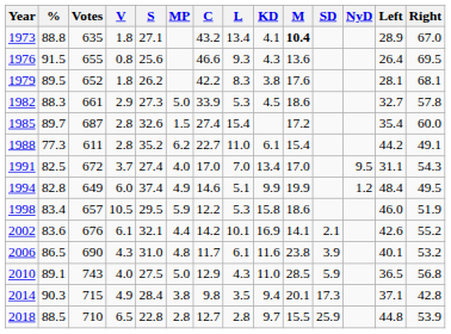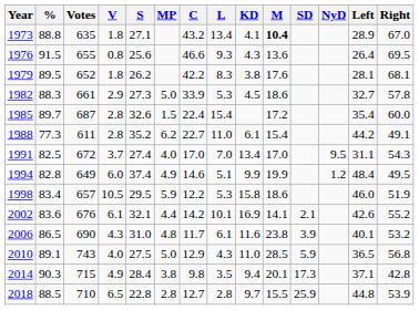 <table class="wikitable sortable" style=text-align:right>
 <tr>
 <th>Year</th>
 <th>%</th>
 <th>Votes</th>
 <th><a href='#'>V</a></th>
 <th><a href='#'>S</a></th>
 <th><a href='#'>MP</a></th>
 <th><a href='#'>C</a></th>
 <th><a href='#'>L</a></th>
 <th><a href='#'>KD</a></th>
 <th><a href='#'>M</a></th>
 <th><a href='#'>SD</a></th>
 <th><a href='#'>NyD</a></th>
 <th>Left</th>
 <th>Right</th>
 </tr>
 <tr>
 <td align=left><a href='#'>1973</a></td>
 <td>88.8</td>
 <td>635</td>
 <td>1.8</td>
 <td>27.1</td>
 <td></td>
 <td>43.2</td>
 <td>13.4</td>
 <td>4.1</td>
 <td><strong>10.4</strong></td>
 <td></td>
 <td></td>
 <td>28.9</td>
 <td>67.0</td>
 </tr>
 <tr>
 <td align=left><a href='#'>1976</a></td>
 <td>91.5</td>
 <td>655</td>
 <td>0.8</td>
 <td>25.6</td>
 <td></td>
 <td>46.6</td>
 <td>9.3</td>
 <td>4.3</td>
 <td>13.6</td>
 <td></td>
 <td></td>
 <td>26.4</td>
 <td>69.5</td>
 </tr>
 <tr>
 <td align=left><a href='#'>1979</a></td>
 <td>89.5</td>
 <td>652</td>
 <td>1.8</td>
 <td>26.2</td>
 <td></td>
 <td>42.2</td>
 <td>8.3</td>
 <td>3.8</td>
 <td>17.6</td>
 <td></td>
 <td></td>
 <td>28.1</td>
 <td>68.1</td>
 </tr>
 <tr>
 <td align=left><a href='#'>1982</a></td>
 <td>88.3</td>
 <td>661</td>
 <td>2.9</td>
 <td>27.3</td>
 <td>5.0</td>
 <td>33.9</td>
 <td>5.3</td>
 <td>4.5</td>
 <td>18.6</td>
 <td></td>
 <td></td>
 <td>32.7</td>
 <td>57.8</td>
 </tr>
 <tr>
 <td align=left><a href='#'>1985</a></td>
 <td>89.7</td>
 <td>687</td>
 <td>2.8</td>
 <td>32.6</td>
 <td>1.5</td>
-<td>27.4</td>
+<td>22.4</td>
 <td>15.4</td>
 <td></td>
 <td>17.2</td>
 <td></td>
 <td></td>
 <td>35.4</td>
 <td>60.0</td>
 </tr>
 <tr>
 <td align=left><a href='#'>1988</a></td>
 <td>77.3</td>
 <td>611</td>
 <td>2.8</td>
 <td>35.2</td>
 <td>6.2</td>
 <td>22.7</td>
 <td>11.0</td>
 <td>6.1</td>
 <td>15.4</td>
 <td></td>
 <td></td>
 <td>44.2</td>
 <td>49.1</td>
 </tr>
 <tr>
 <td align=left><a href='#'>1991</a></td>
 <td>82.5</td>
 <td>672</td>
 <td>3.7</td>
 <td>27.4</td>
 <td>4.0</td>
 <td>17.0</td>
 <td>7.0</td>
 <td>13.4</td>
 <td>17.0</td>
 <td></td>
 <td>9.5</td>
 <td>31.1</td>
 <td>54.3</td>
 </tr>
 <tr>
 <td align=left><a href='#'>1994</a></td>
 <td>82.8</td>
 <td>649</td>
 <td>6.0</td>
 <td>37.4</td>
 <td>4.9</td>
 <td>14.6</td>
 <td>5.1</td>
 <td>9.9</td>
 <td>19.9</td>
 <td></td>
 <td>1.2</td>
 <td>48.4</td>
 <td>49.5</td>
 </tr>
 <tr>
 <td align=left><a href='#'>1998</a></td>
 <td>83.4</td>
 <td>657</td>
 <td>10.5</td>
 <td>29.5</td>
 <td>5.9</td>
 <td>12.2</td>
 <td>5.3</td>
 <td>15.8</td>
 <td>18.6</td>
 <td></td>
 <td></td>
 <td>46.0</td>
 <td>51.9</td>
 </tr>
 <tr>
 <td align=left><a href='#'>2002</a></td>
 <td>83.6</td>
 <td>676</td>
 <td>6.1</td>
 <td>32.1</td>
 <td>4.4</td>
 <td>14.2</td>
 <td>10.1</td>
 <td>16.9</td>
 <td>14.1</td>
 <td>2.1</td>
 <td></td>
 <td>42.6</td>
 <td>55.2</td>
 </tr>
 <tr>
 <td align=left><a href='#'>2006</a></td>
 <td>86.5</td>
 <td>690</td>
 <td>4.3</td>
 <td>31.0</td>
 <td>4.8</td>
 <td>11.7</td>
 <td>6.1</td>
 <td>11.6</td>
 <td>23.8</td>
 <td>3.9</td>
 <td></td>
 <td>40.1</td>
 <td>53.2</td>
 </tr>
 <tr>
 <td align=left><a href='#'>2010</a></td>
 <td>89.1</td>
 <td>743</td>
 <td>4.0</td>
 <td>27.5</td>
 <td>5.0</td>
 <td>12.9</td>
 <td>4.3</td>
 <td>11.0</td>
 <td>28.5</td>
 <td>5.9</td>
 <td></td>
 <td>36.5</td>
 <td>56.8</td>
 </tr>
 <tr>
 <td align=left><a href='#'>2014</a></td>
 <td>90.3</td>
 <td>715</td>
 <td>4.9</td>
 <td>28.4</td>
 <td>3.8</td>
 <td>9.8</td>
 <td>3.5</td>
 <td>9.4</td>
 <td>20.1</td>
 <td>17.3</td>
 <td></td>
 <td>37.1</td>
 <td>42.8</td>
 </tr>
 <tr>
 <td align=left><a href='#'>2018</a></td>
 <td>88.5</td>
 <td>710</td>
 <td>6.5</td>
 <td>22.8</td>
 <td>2.8</td>
 <td>12.7</td>
 <td>2.8</td>
 <td>9.7</td>
 <td>15.5</td>
 <td>25.9</td>
 <td></td>
 <td>44.8</td>
 <td>53.9</td>
 </tr>
 </table>
